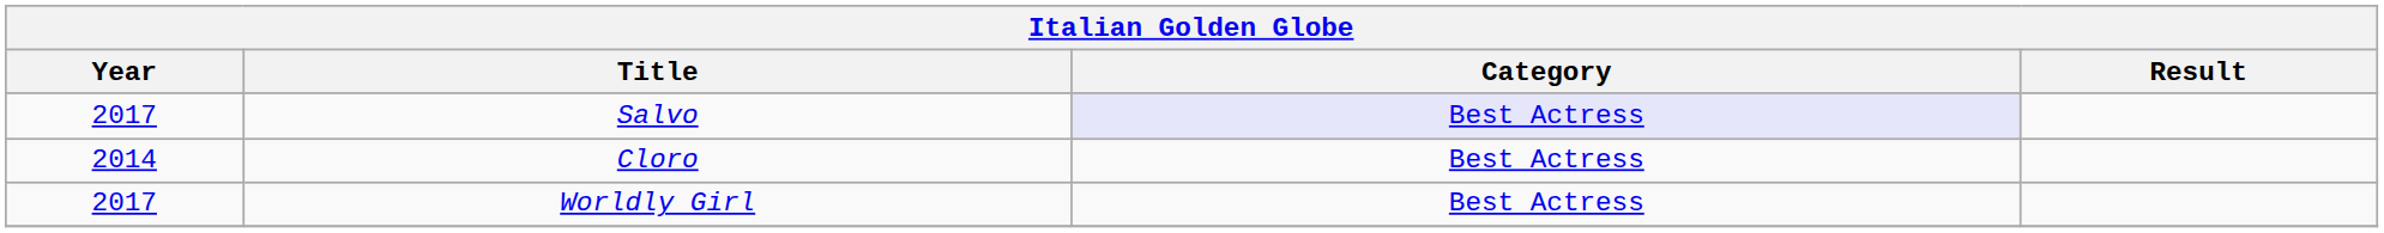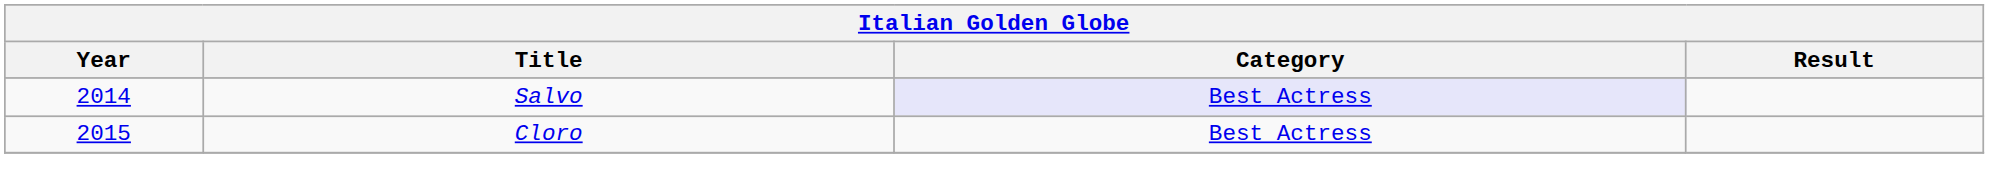 <table width="90%" class="wikitable">
 <tr>
 <th colspan="4" align="center"><a href='#'>Italian Golden Globe</a></th>
 </tr>
 <tr>
 <th width="10%">Year</th>
 <th width="35%">Title</th>
 <th width="40%">Category</th>
 <th width="15%">Result</th>
 </tr>
 <tr>
-<td align="center"><a href='#'>2017</a></td>
+<td align="center"><a href='#'>2014</a></td>
 <td align="center"><em><a href='#'>Salvo</a></em></td>
 <td align="center" style="background: lavender;"><a href='#'>Best Actress</a></td>
 <td></td>
 </tr>
 <tr>
-<td align="center"><a href='#'>2014</a></td>
+<td align="center"><a href='#'>2015</a></td>
 <td align="center"><em><a href='#'>Cloro</a></em></td>
-<td align="center"><a href='#'>Best Actress</a></td>
-<td></td>
-</tr>
-<tr>
-<td align="center"><a href='#'>2017</a></td>
-<td align="center"><em><a href='#'>Worldly Girl</a></em></td>
 <td align="center"><a href='#'>Best Actress</a></td>
 <td></td>
 </tr>
 <tr>
 </tr>
 </table>
